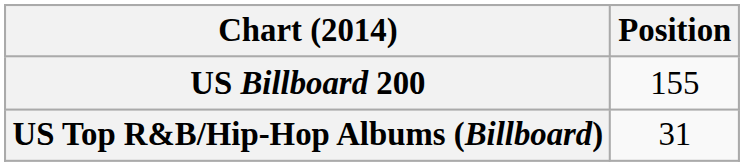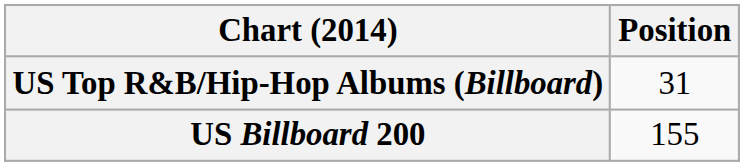 <table class="wikitable sortable plainrowheaders" style="text-align:center">
 <tr>
 <th scope="col">Chart (2014)</th>
 <th scope="col">Position</th>
 </tr>
 <tr>
+<th scope="row">US Top R&B/Hip-Hop Albums (<em>Billboard</em>)</th>
+<td>31</td>
+</tr>
+<tr>
 <th scope="row">US <em>Billboard</em> 200</th>
 <td>155</td>
 </tr>
-<tr>
-<th scope="row">US Top R&B/Hip-Hop Albums (<em>Billboard</em>)</th>
-<td>31</td>
-</tr>
 </table>
